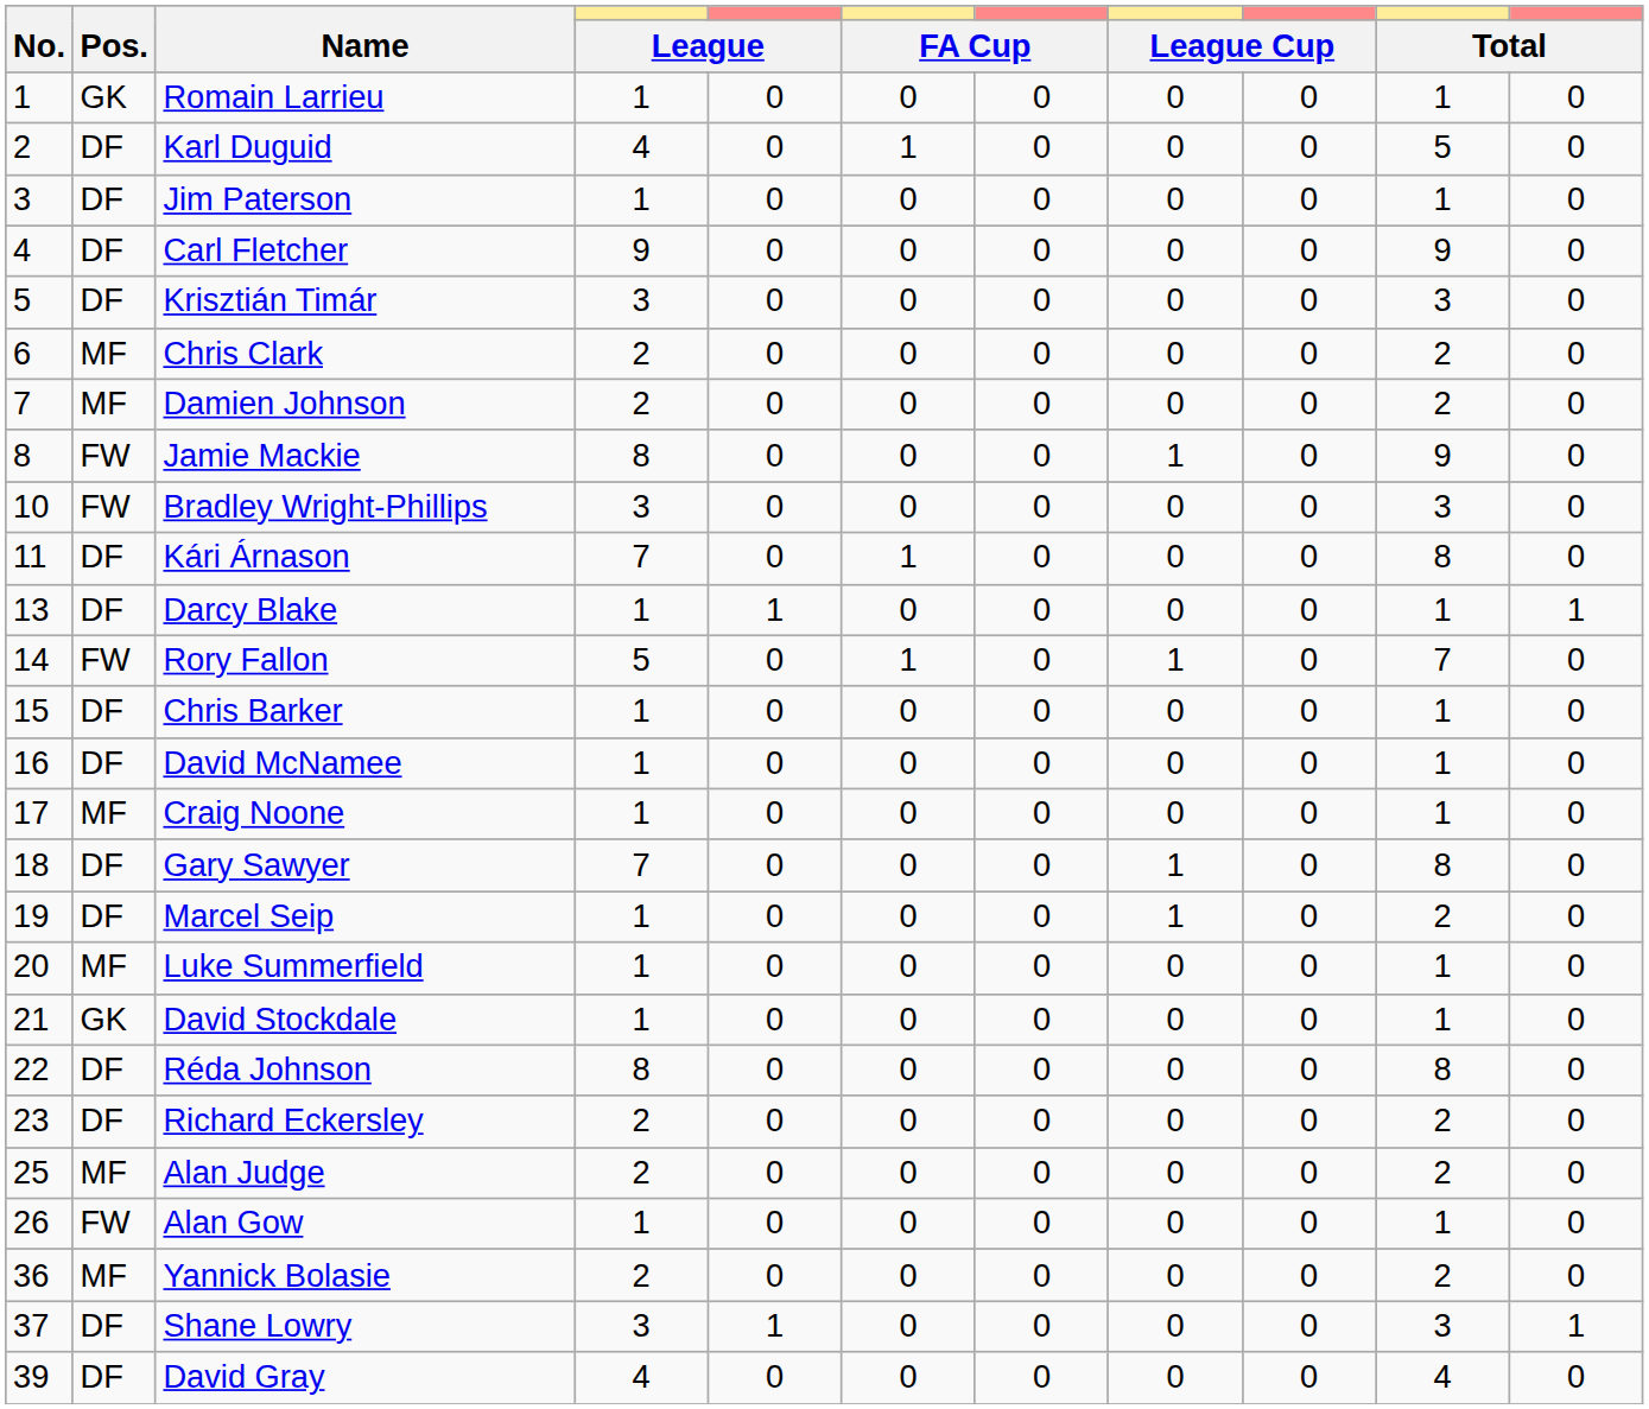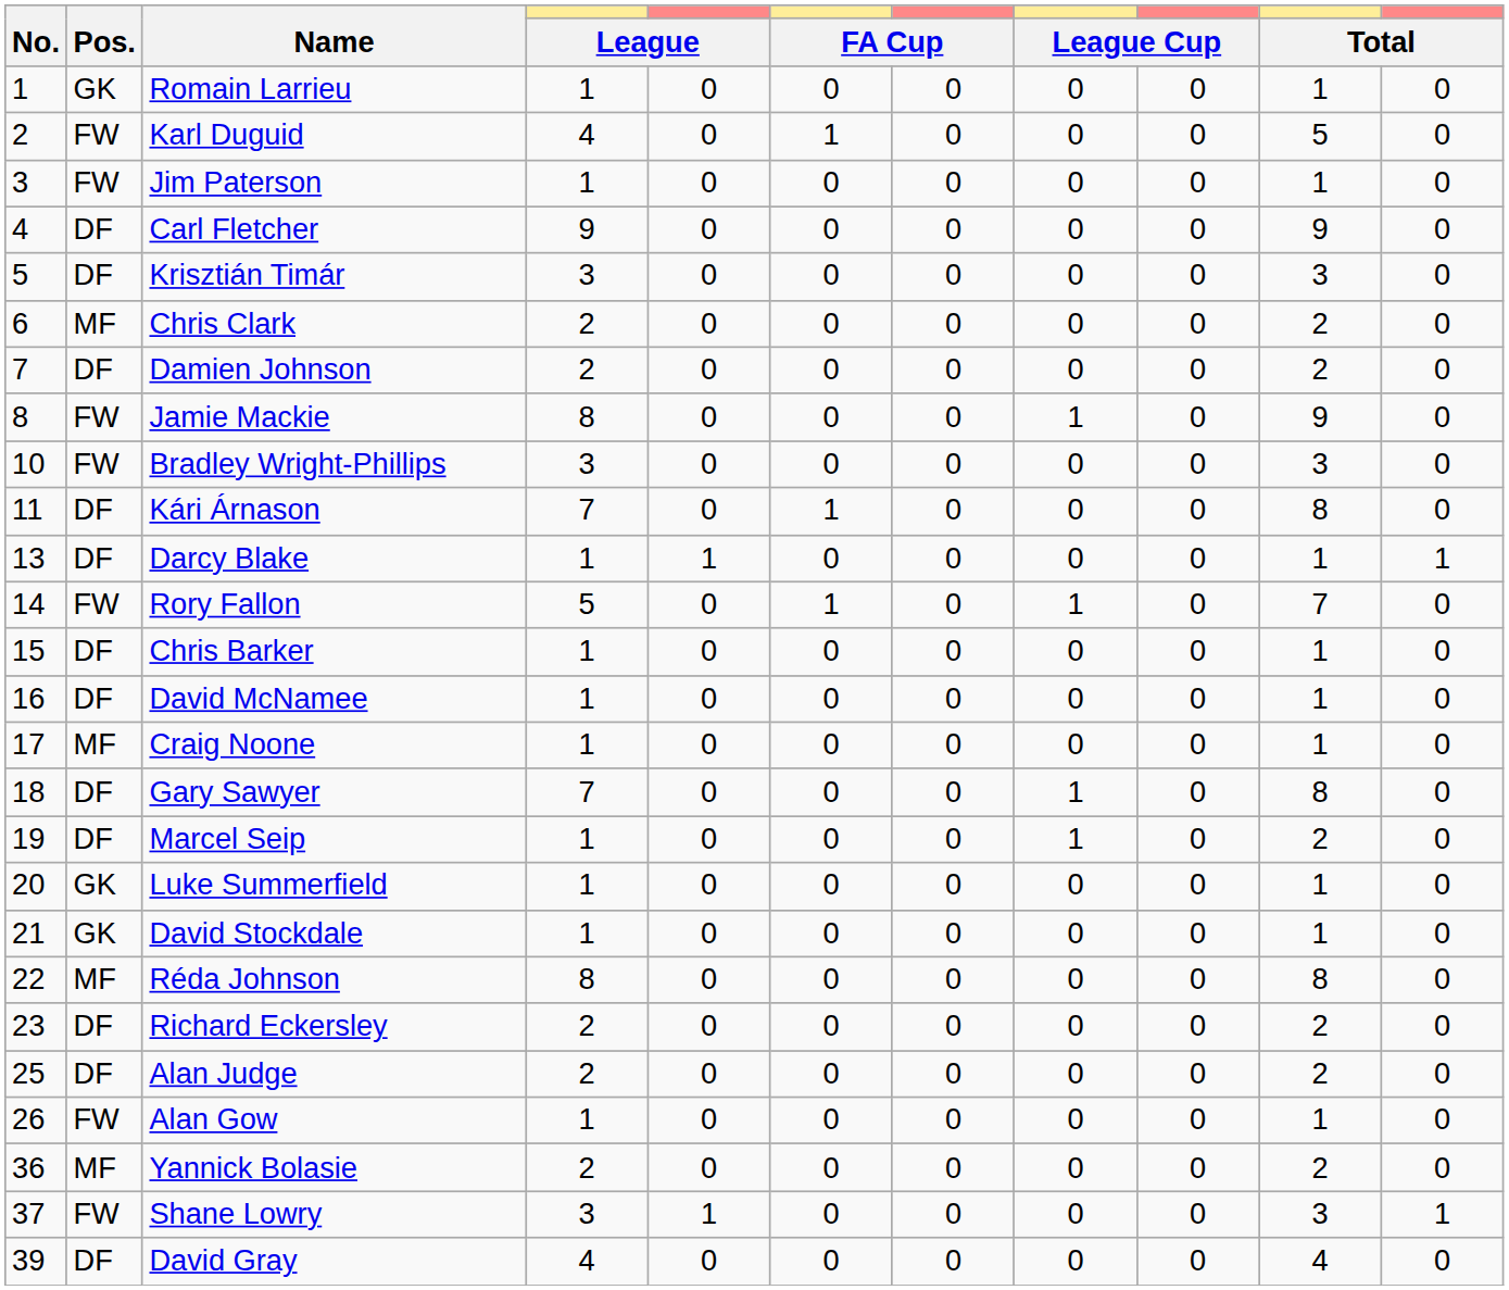 <table class="wikitable sortable" style="text-align:center">
 <tr>
 <th rowspan="2" style="vertical-align:bottom;" class="unsortable">No.</th>
 <th rowspan="2" style="vertical-align:bottom;" class="unsortable">Pos.</th>
 <th rowspan="2" class="unsortable" style="vertical-align:bottom; width:200px;">Name</th>
 <th style="background:#fe9;"></th>
 <th style="background:#FF8888"></th>
 <th style="background:#fe9;"></th>
 <th style="background:#FF8888"></th>
 <th style="background:#fe9;"></th>
 <th style="background:#FF8888"></th>
 <th style="background:#fe9;"></th>
 <th style="background:#FF8888"></th>
 </tr>
 <tr class="unsortable">
 <th colspan="2" style="width:125px;"><a href='#'>League</a></th>
 <th colspan="2" style="width:125px;"><a href='#'>FA Cup</a></th>
 <th colspan="2" style="width:125px;"><a href='#'>League Cup</a></th>
 <th colspan="2" style="width:125px;">Total</th>
 </tr>
 <tr>
 <td align=left>1</td>
 <td align=left>GK</td>
 <td align=left> <a href='#'>Romain Larrieu</a></td>
 <td>1</td>
 <td>0</td>
 <td>0</td>
 <td>0</td>
 <td>0</td>
 <td>0</td>
 <td>1</td>
 <td>0</td>
 </tr>
 <tr>
 <td align=left>2</td>
-<td align=left>DF</td>
+<td align=left>FW</td>
 <td align=left> <a href='#'>Karl Duguid</a></td>
 <td>4</td>
 <td>0</td>
 <td>1</td>
 <td>0</td>
 <td>0</td>
 <td>0</td>
 <td>5</td>
 <td>0</td>
 </tr>
 <tr>
 <td align=left>3</td>
-<td align=left>DF</td>
+<td align=left>FW</td>
 <td align=left> <a href='#'>Jim Paterson</a></td>
 <td>1</td>
 <td>0</td>
 <td>0</td>
 <td>0</td>
 <td>0</td>
 <td>0</td>
 <td>1</td>
 <td>0</td>
 </tr>
 <tr>
 <td align=left>4</td>
 <td align=left>DF</td>
 <td align=left> <a href='#'>Carl Fletcher</a></td>
 <td>9</td>
 <td>0</td>
 <td>0</td>
 <td>0</td>
 <td>0</td>
 <td>0</td>
 <td>9</td>
 <td>0</td>
 </tr>
 <tr>
 <td align=left>5</td>
 <td align=left>DF</td>
 <td align=left> <a href='#'>Krisztián Timár</a></td>
 <td>3</td>
 <td>0</td>
 <td>0</td>
 <td>0</td>
 <td>0</td>
 <td>0</td>
 <td>3</td>
 <td>0</td>
 </tr>
 <tr>
 <td align=left>6</td>
 <td align=left>MF</td>
 <td align=left> <a href='#'>Chris Clark</a></td>
 <td>2</td>
 <td>0</td>
 <td>0</td>
 <td>0</td>
 <td>0</td>
 <td>0</td>
 <td>2</td>
 <td>0</td>
 </tr>
 <tr>
 <td align=left>7</td>
-<td align=left>MF</td>
+<td align=left>DF</td>
 <td align=left> <a href='#'>Damien Johnson</a></td>
 <td>2</td>
 <td>0</td>
 <td>0</td>
 <td>0</td>
 <td>0</td>
 <td>0</td>
 <td>2</td>
 <td>0</td>
 </tr>
 <tr>
 <td align=left>8</td>
 <td align=left>FW</td>
 <td align=left> <a href='#'>Jamie Mackie</a></td>
 <td>8</td>
 <td>0</td>
 <td>0</td>
 <td>0</td>
 <td>1</td>
 <td>0</td>
 <td>9</td>
 <td>0</td>
 </tr>
 <tr>
 <td align=left>10</td>
 <td align=left>FW</td>
 <td align=left> <a href='#'>Bradley Wright-Phillips</a></td>
 <td>3</td>
 <td>0</td>
 <td>0</td>
 <td>0</td>
 <td>0</td>
 <td>0</td>
 <td>3</td>
 <td>0</td>
 </tr>
 <tr>
 <td align=left>11</td>
 <td align=left>DF</td>
 <td align=left> <a href='#'>Kári Árnason</a></td>
 <td>7</td>
 <td>0</td>
 <td>1</td>
 <td>0</td>
 <td>0</td>
 <td>0</td>
 <td>8</td>
 <td>0</td>
 </tr>
 <tr>
 <td align=left>13</td>
 <td align=left>DF</td>
 <td align=left> <a href='#'>Darcy Blake</a></td>
 <td>1</td>
 <td>1</td>
 <td>0</td>
 <td>0</td>
 <td>0</td>
 <td>0</td>
 <td>1</td>
 <td>1</td>
 </tr>
 <tr>
 <td align=left>14</td>
 <td align=left>FW</td>
 <td align=left> <a href='#'>Rory Fallon</a></td>
 <td>5</td>
 <td>0</td>
 <td>1</td>
 <td>0</td>
 <td>1</td>
 <td>0</td>
 <td>7</td>
 <td>0</td>
 </tr>
 <tr>
 <td align=left>15</td>
 <td align=left>DF</td>
 <td align=left> <a href='#'>Chris Barker</a></td>
 <td>1</td>
 <td>0</td>
 <td>0</td>
 <td>0</td>
 <td>0</td>
 <td>0</td>
 <td>1</td>
 <td>0</td>
 </tr>
 <tr>
 <td align=left>16</td>
 <td align=left>DF</td>
 <td align=left> <a href='#'>David McNamee</a></td>
 <td>1</td>
 <td>0</td>
 <td>0</td>
 <td>0</td>
 <td>0</td>
 <td>0</td>
 <td>1</td>
 <td>0</td>
 </tr>
 <tr>
 <td align=left>17</td>
 <td align=left>MF</td>
 <td align=left> <a href='#'>Craig Noone</a></td>
 <td>1</td>
 <td>0</td>
 <td>0</td>
 <td>0</td>
 <td>0</td>
 <td>0</td>
 <td>1</td>
 <td>0</td>
 </tr>
 <tr>
 <td align=left>18</td>
 <td align=left>DF</td>
 <td align=left> <a href='#'>Gary Sawyer</a></td>
 <td>7</td>
 <td>0</td>
 <td>0</td>
 <td>0</td>
 <td>1</td>
 <td>0</td>
 <td>8</td>
 <td>0</td>
 </tr>
 <tr>
 <td align=left>19</td>
 <td align=left>DF</td>
 <td align=left> <a href='#'>Marcel Seip</a></td>
 <td>1</td>
 <td>0</td>
 <td>0</td>
 <td>0</td>
 <td>1</td>
 <td>0</td>
 <td>2</td>
 <td>0</td>
 </tr>
 <tr>
 <td align=left>20</td>
-<td align=left>MF</td>
+<td align=left>GK</td>
 <td align=left> <a href='#'>Luke Summerfield</a></td>
 <td>1</td>
 <td>0</td>
 <td>0</td>
 <td>0</td>
 <td>0</td>
 <td>0</td>
 <td>1</td>
 <td>0</td>
 </tr>
 <tr>
 <td align=left>21</td>
 <td align=left>GK</td>
 <td align=left> <a href='#'>David Stockdale</a></td>
 <td>1</td>
 <td>0</td>
 <td>0</td>
 <td>0</td>
 <td>0</td>
 <td>0</td>
 <td>1</td>
 <td>0</td>
 </tr>
 <tr>
 <td align=left>22</td>
-<td align=left>DF</td>
+<td align=left>MF</td>
 <td align=left> <a href='#'>Réda Johnson</a></td>
 <td>8</td>
 <td>0</td>
 <td>0</td>
 <td>0</td>
 <td>0</td>
 <td>0</td>
 <td>8</td>
 <td>0</td>
 </tr>
 <tr>
 <td align=left>23</td>
 <td align=left>DF</td>
 <td align=left> <a href='#'>Richard Eckersley</a></td>
 <td>2</td>
 <td>0</td>
 <td>0</td>
 <td>0</td>
 <td>0</td>
 <td>0</td>
 <td>2</td>
 <td>0</td>
 </tr>
 <tr>
 <td align=left>25</td>
-<td align=left>MF</td>
+<td align=left>DF</td>
 <td align=left> <a href='#'>Alan Judge</a></td>
 <td>2</td>
 <td>0</td>
 <td>0</td>
 <td>0</td>
 <td>0</td>
 <td>0</td>
 <td>2</td>
 <td>0</td>
 </tr>
 <tr>
 <td align=left>26</td>
 <td align=left>FW</td>
 <td align=left> <a href='#'>Alan Gow</a></td>
 <td>1</td>
 <td>0</td>
 <td>0</td>
 <td>0</td>
 <td>0</td>
 <td>0</td>
 <td>1</td>
 <td>0</td>
 </tr>
 <tr>
 <td align=left>36</td>
 <td align=left>MF</td>
 <td align=left> <a href='#'>Yannick Bolasie</a></td>
 <td>2</td>
 <td>0</td>
 <td>0</td>
 <td>0</td>
 <td>0</td>
 <td>0</td>
 <td>2</td>
 <td>0</td>
 </tr>
 <tr>
 <td align=left>37</td>
-<td align=left>DF</td>
+<td align=left>FW</td>
 <td align=left> <a href='#'>Shane Lowry</a></td>
 <td>3</td>
 <td>1</td>
 <td>0</td>
 <td>0</td>
 <td>0</td>
 <td>0</td>
 <td>3</td>
 <td>1</td>
 </tr>
 <tr>
 <td align=left>39</td>
 <td align=left>DF</td>
 <td align=left> <a href='#'>David Gray</a></td>
 <td>4</td>
 <td>0</td>
 <td>0</td>
 <td>0</td>
 <td>0</td>
 <td>0</td>
 <td>4</td>
 <td>0</td>
 </tr>
 </table>
